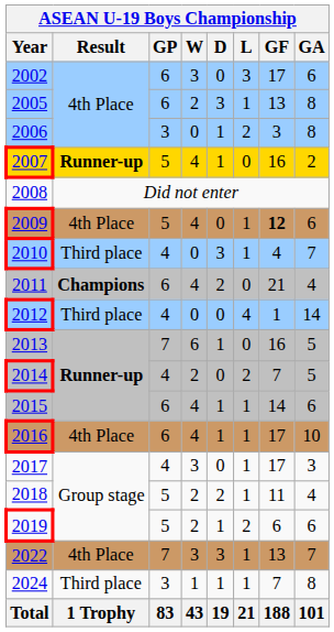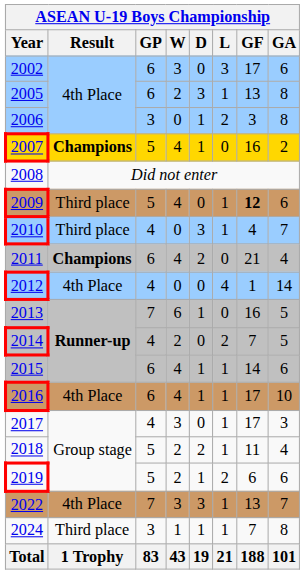 <table class="wikitable" style="text-align:center;">
 <tr>
 <th colspan=8><a href='#'>ASEAN U-19 Boys Championship</a></th>
 </tr>
 <tr>
 <th>Year</th>
 <th>Result</th>
 <th>GP</th>
 <th>W</th>
 <th>D</th>
 <th>L</th>
 <th>GF</th>
 <th>GA</th>
 </tr>
 <tr style="background-color:#9acdff;">
 <td> <a href='#'>2002</a></td>
 <td rowspan=3>4th Place</td>
 <td>6</td>
 <td>3</td>
 <td>0</td>
 <td>3</td>
 <td>17</td>
 <td>6</td>
 </tr>
 <tr style="background-color:#9acdff;">
 <td> <a href='#'>2005</a></td>
 <td>6</td>
 <td>2</td>
 <td>3</td>
 <td>1</td>
 <td>13</td>
 <td>8</td>
 </tr>
 <tr style="background-color:#9acdff;">
 <td> <a href='#'>2006</a></td>
 <td>3</td>
 <td>0</td>
 <td>1</td>
 <td>2</td>
 <td>3</td>
 <td>8</td>
 </tr>
 <tr style="background-color:gold;">
 <td style="border:3px solid red;"> <a href='#'>2007</a></td>
-<td><strong>Runner-up</strong></td>
+<td><strong>Champions</strong></td>
 <td>5</td>
 <td>4</td>
 <td>1</td>
 <td>0</td>
 <td>16</td>
 <td>2</td>
 </tr>
 <tr>
 <td> <a href='#'>2008</a></td>
 <td colspan=8><em>Did not enter</em></td>
 </tr>
 <tr style="background-color:#cc9966;">
 <td style="border:3px solid red;"> <a href='#'>2009</a></td>
-<td>4th Place</td>
+<td>Third place</td>
 <td>5</td>
 <td>4</td>
 <td>0</td>
 <td>1</td>
 <td><strong>12</strong></td>
 <td>6</td>
 </tr>
 <tr style="background-color:#9acdff;">
 <td style="border:3px solid red;"> <a href='#'>2010</a></td>
 <td>Third place</td>
 <td>4</td>
 <td>0</td>
 <td>3</td>
 <td>1</td>
 <td>4</td>
 <td>7</td>
 </tr>
 <tr style="background-color:silver;">
 <td> <a href='#'>2011</a></td>
 <td><strong>Champions</strong></td>
 <td>6</td>
 <td>4</td>
 <td>2</td>
 <td>0</td>
 <td>21</td>
 <td>4</td>
 </tr>
 <tr style="background-color:#9acdff;">
 <td style="border:3px solid red;"> <a href='#'>2012</a></td>
-<td>Third place</td>
+<td>4th Place</td>
 <td>4</td>
 <td>0</td>
 <td>0</td>
 <td>4</td>
 <td>1</td>
 <td>14</td>
 </tr>
 <tr style="background-color:silver;">
 <td> <a href='#'>2013</a></td>
 <td rowspan=3><strong>Runner-up</strong></td>
 <td>7</td>
 <td>6</td>
 <td>1</td>
 <td>0</td>
 <td>16</td>
 <td>5</td>
 </tr>
 <tr style="background-color:silver;">
 <td style="border:3px solid red;"> <a href='#'>2014</a></td>
 <td>4</td>
 <td>2</td>
 <td>0</td>
 <td>2</td>
 <td>7</td>
 <td>5</td>
 </tr>
 <tr style="background-color:silver;">
 <td> <a href='#'>2015</a></td>
 <td>6</td>
 <td>4</td>
 <td>1</td>
 <td>1</td>
 <td>14</td>
 <td>6</td>
 </tr>
 <tr style="background-color:#cc9966;">
 <td style="border:3px solid red;"> <a href='#'>2016</a></td>
 <td>4th Place</td>
 <td>6</td>
 <td>4</td>
 <td>1</td>
 <td>1</td>
 <td>17</td>
 <td>10</td>
 </tr>
 <tr style=>
 <td> <a href='#'>2017</a></td>
 <td rowspan=3>Group stage</td>
 <td>4</td>
 <td>3</td>
 <td>0</td>
 <td>1</td>
 <td>17</td>
 <td>3</td>
 </tr>
 <tr style=>
 <td> <a href='#'>2018</a></td>
 <td>5</td>
 <td>2</td>
 <td>2</td>
 <td>1</td>
 <td>11</td>
 <td>4</td>
 </tr>
 <tr style=>
 <td style="border:3px solid red;"> <a href='#'>2019</a></td>
 <td>5</td>
 <td>2</td>
 <td>1</td>
 <td>2</td>
 <td>6</td>
 <td>6</td>
 </tr>
 <tr style="background-color:#cc9966;">
 <td> <a href='#'>2022</a></td>
 <td>4th Place</td>
 <td>7</td>
 <td>3</td>
 <td>3</td>
 <td>1</td>
 <td>13</td>
 <td>7</td>
 </tr>
 <tr style=>
 <td> <a href='#'>2024</a></td>
 <td>Third place</td>
 <td>3</td>
 <td>1</td>
 <td>1</td>
 <td>1</td>
 <td>7</td>
 <td>8</td>
 </tr>
 <tr style=>
 <th>Total</th>
 <th>1 Trophy</th>
 <th>83</th>
 <th>43</th>
 <th>19</th>
 <th>21</th>
 <th>188</th>
 <th>101</th>
 </tr>
 </table>
